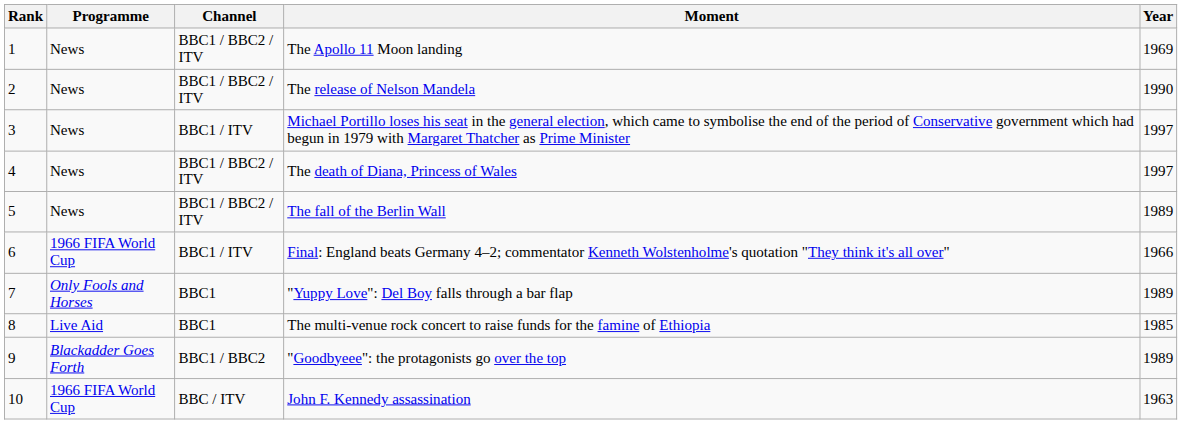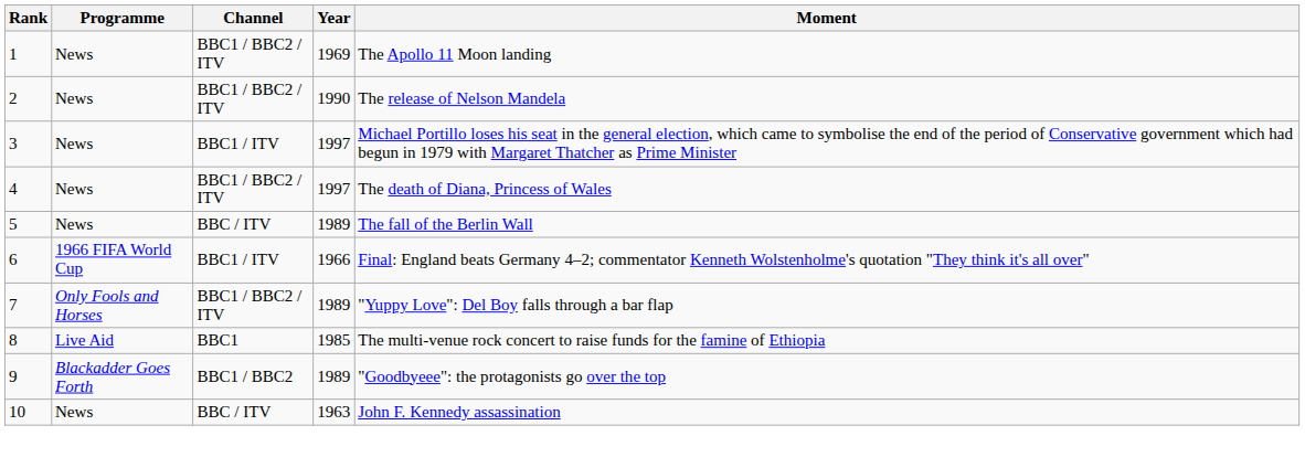 <table class="wikitable">
 <tr>
 <th>Rank</th>
 <th>Programme</th>
 <th>Channel</th>
+<th>Year</th>
 <th>Moment</th>
-<th>Year</th>
 </tr>
 <tr>
 <td>1</td>
 <td>News</td>
 <td>BBC1 / BBC2 / ITV</td>
+<td>1969</td>
 <td>The <a href='#'>Apollo 11</a> Moon landing</td>
-<td>1969</td>
 </tr>
 <tr>
 <td>2</td>
 <td>News</td>
 <td>BBC1 / BBC2 / ITV</td>
+<td>1990</td>
 <td>The <a href='#'>release of Nelson Mandela</a></td>
-<td>1990</td>
 </tr>
 <tr>
 <td>3</td>
 <td>News</td>
 <td>BBC1 / ITV</td>
+<td>1997</td>
 <td><a href='#'>Michael Portillo loses his seat</a> in the <a href='#'>general election</a>, which came to symbolise the end of the period of <a href='#'>Conservative</a> government which had begun in 1979 with <a href='#'>Margaret Thatcher</a> as <a href='#'>Prime Minister</a></td>
-<td>1997</td>
 </tr>
 <tr>
 <td>4</td>
 <td>News</td>
 <td>BBC1 / BBC2 / ITV</td>
+<td>1997</td>
 <td>The <a href='#'>death of Diana, Princess of Wales</a></td>
-<td>1997</td>
 </tr>
 <tr>
 <td>5</td>
 <td>News</td>
-<td>BBC1 / BBC2 / ITV</td>
+<td>BBC / ITV</td>
+<td>1989</td>
 <td><a href='#'>The fall of the Berlin Wall</a></td>
-<td>1989</td>
 </tr>
 <tr>
 <td>6</td>
 <td><a href='#'>1966 FIFA World Cup</a></td>
 <td>BBC1 / ITV</td>
+<td>1966</td>
 <td><a href='#'>Final</a>: England beats Germany 4–2; commentator <a href='#'>Kenneth Wolstenholme</a>'s quotation "<a href='#'>They think it's all over</a>"</td>
-<td>1966</td>
 </tr>
 <tr>
 <td>7</td>
 <td><em><a href='#'>Only Fools and Horses</a></em></td>
-<td>BBC1</td>
+<td>BBC1 / BBC2 / ITV</td>
+<td>1989</td>
 <td>"<a href='#'>Yuppy Love</a>": <a href='#'>Del Boy</a> falls through a bar flap</td>
-<td>1989</td>
 </tr>
 <tr>
 <td>8</td>
 <td><a href='#'>Live Aid</a></td>
 <td>BBC1</td>
+<td>1985</td>
 <td>The multi-venue rock concert to raise funds for the <a href='#'>famine</a> of <a href='#'>Ethiopia</a></td>
-<td>1985</td>
 </tr>
 <tr>
 <td>9</td>
 <td><em><a href='#'>Blackadder Goes Forth</a></em></td>
 <td>BBC1 / BBC2</td>
+<td>1989</td>
 <td>"<a href='#'>Goodbyeee</a>": the protagonists go <a href='#'>over the top</a></td>
-<td>1989</td>
 </tr>
 <tr>
 <td>10</td>
-<td><a href='#'>1966 FIFA World Cup</a></td>
+<td>News</td>
 <td>BBC / ITV</td>
+<td>1963</td>
 <td><a href='#'>John F. Kennedy assassination</a></td>
-<td>1963</td>
 </tr>
 </table>
